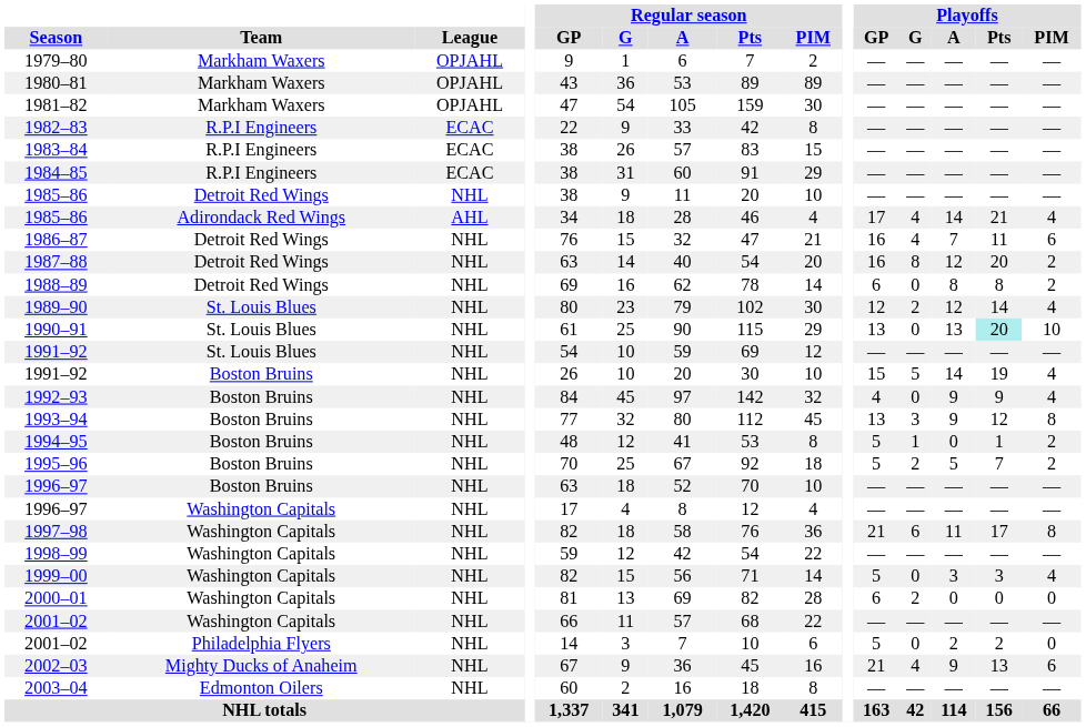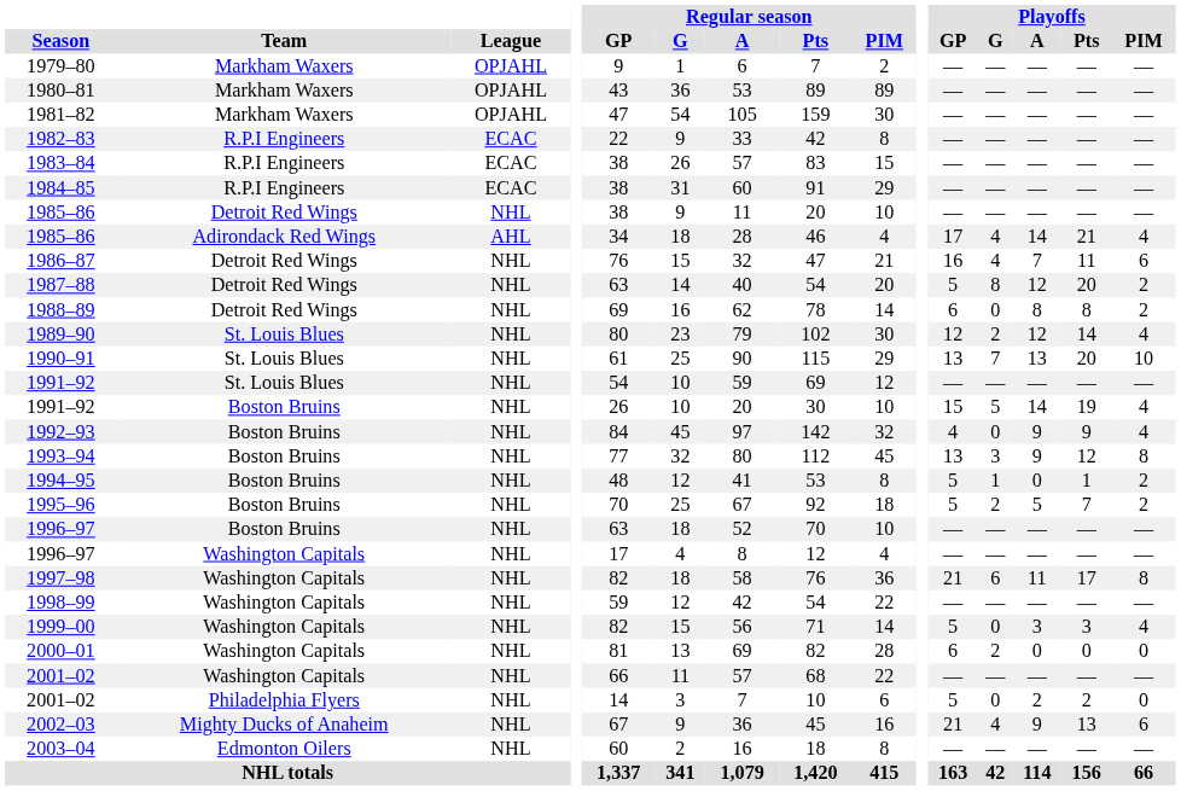 <table border="0" cellpadding="1" cellspacing="0" style="text-align:center; width:60em">
 <tr bgcolor="#e0e0e0">
 <th colspan="3" bgcolor="#ffffff"> </th>
 <th rowspan="99" bgcolor="#ffffff"> </th>
 <th colspan="5"><a href='#'>Regular season</a></th>
 <th rowspan="99" bgcolor="#ffffff"> </th>
 <th colspan="5"><a href='#'>Playoffs</a></th>
 </tr>
 <tr bgcolor="#e0e0e0">
 <th><a href='#'>Season</a></th>
 <th>Team</th>
 <th>League</th>
 <th>GP</th>
 <th><a href='#'>G</a></th>
 <th><a href='#'>A</a></th>
 <th><a href='#'>Pts</a></th>
 <th><a href='#'>PIM</a></th>
 <th>GP</th>
 <th>G</th>
 <th>A</th>
 <th>Pts</th>
 <th>PIM</th>
 </tr>
 <tr>
 <td>1979–80</td>
 <td><a href='#'>Markham Waxers</a></td>
 <td><a href='#'>OPJAHL</a></td>
 <td>9</td>
 <td>1</td>
 <td>6</td>
 <td>7</td>
 <td>2</td>
 <td>—</td>
 <td>—</td>
 <td>—</td>
 <td>—</td>
 <td>—</td>
 </tr>
 <tr bgcolor="#f0f0f0">
 <td>1980–81</td>
 <td>Markham Waxers</td>
 <td>OPJAHL</td>
 <td>43</td>
 <td>36</td>
 <td>53</td>
 <td>89</td>
 <td>89</td>
 <td>—</td>
 <td>—</td>
 <td>—</td>
 <td>—</td>
 <td>—</td>
 </tr>
 <tr>
 <td>1981–82</td>
 <td>Markham Waxers</td>
 <td>OPJAHL</td>
 <td>47</td>
 <td>54</td>
 <td>105</td>
 <td>159</td>
 <td>30</td>
 <td>—</td>
 <td>—</td>
 <td>—</td>
 <td>—</td>
 <td>—</td>
 </tr>
 <tr bgcolor="#f0f0f0">
 <td><a href='#'>1982–83</a></td>
 <td><a href='#'>R.P.I Engineers</a></td>
 <td><a href='#'>ECAC</a></td>
 <td>22</td>
 <td>9</td>
 <td>33</td>
 <td>42</td>
 <td>8</td>
 <td>—</td>
 <td>—</td>
 <td>—</td>
 <td>—</td>
 <td>—</td>
 </tr>
 <tr>
 <td><a href='#'>1983–84</a></td>
 <td>R.P.I Engineers</td>
 <td>ECAC</td>
 <td>38</td>
 <td>26</td>
 <td>57</td>
 <td>83</td>
 <td>15</td>
 <td>—</td>
 <td>—</td>
 <td>—</td>
 <td>—</td>
 <td>—</td>
 </tr>
 <tr bgcolor="#f0f0f0">
 <td><a href='#'>1984–85</a></td>
 <td>R.P.I Engineers</td>
 <td>ECAC</td>
 <td>38</td>
 <td>31</td>
 <td>60</td>
 <td>91</td>
 <td>29</td>
 <td>—</td>
 <td>—</td>
 <td>—</td>
 <td>—</td>
 <td>—</td>
 </tr>
 <tr>
 <td><a href='#'>1985–86</a></td>
 <td><a href='#'>Detroit Red Wings</a></td>
 <td><a href='#'>NHL</a></td>
 <td>38</td>
 <td>9</td>
 <td>11</td>
 <td>20</td>
 <td>10</td>
 <td>—</td>
 <td>—</td>
 <td>—</td>
 <td>—</td>
 <td>—</td>
 </tr>
 <tr bgcolor="#f0f0f0">
 <td><a href='#'>1985–86</a></td>
 <td><a href='#'>Adirondack Red Wings</a></td>
 <td><a href='#'>AHL</a></td>
 <td>34</td>
 <td>18</td>
 <td>28</td>
 <td>46</td>
 <td>4</td>
 <td>17</td>
 <td>4</td>
 <td>14</td>
 <td>21</td>
 <td>4</td>
 </tr>
 <tr>
 <td><a href='#'>1986–87</a></td>
 <td>Detroit Red Wings</td>
 <td>NHL</td>
 <td>76</td>
 <td>15</td>
 <td>32</td>
 <td>47</td>
 <td>21</td>
 <td>16</td>
 <td>4</td>
 <td>7</td>
 <td>11</td>
 <td>6</td>
 </tr>
 <tr bgcolor="#f0f0f0">
 <td><a href='#'>1987–88</a></td>
 <td>Detroit Red Wings</td>
 <td>NHL</td>
 <td>63</td>
 <td>14</td>
 <td>40</td>
 <td>54</td>
 <td>20</td>
-<td>16</td>
+<td>5</td>
 <td>8</td>
 <td>12</td>
 <td>20</td>
 <td>2</td>
 </tr>
 <tr>
 <td><a href='#'>1988–89</a></td>
 <td>Detroit Red Wings</td>
 <td>NHL</td>
 <td>69</td>
 <td>16</td>
 <td>62</td>
 <td>78</td>
 <td>14</td>
 <td>6</td>
 <td>0</td>
 <td>8</td>
 <td>8</td>
 <td>2</td>
 </tr>
 <tr bgcolor="#f0f0f0">
 <td><a href='#'>1989–90</a></td>
 <td><a href='#'>St. Louis Blues</a></td>
 <td>NHL</td>
 <td>80</td>
 <td>23</td>
 <td>79</td>
 <td>102</td>
 <td>30</td>
 <td>12</td>
 <td>2</td>
 <td>12</td>
 <td>14</td>
 <td>4</td>
 </tr>
 <tr>
 <td><a href='#'>1990–91</a></td>
 <td>St. Louis Blues</td>
 <td>NHL</td>
 <td>61</td>
 <td>25</td>
 <td>90</td>
 <td>115</td>
 <td>29</td>
 <td>13</td>
-<td>0</td>
+<td>7</td>
 <td>13</td>
-<td style="background: paleturquoise;">20</td>
+<td>20</td>
 <td>10</td>
 </tr>
 <tr bgcolor="#f0f0f0">
 <td><a href='#'>1991–92</a></td>
 <td>St. Louis Blues</td>
 <td>NHL</td>
 <td>54</td>
 <td>10</td>
 <td>59</td>
 <td>69</td>
 <td>12</td>
 <td>—</td>
 <td>—</td>
 <td>—</td>
 <td>—</td>
 <td>—</td>
 </tr>
 <tr>
 <td>1991–92</td>
 <td><a href='#'>Boston Bruins</a></td>
 <td>NHL</td>
 <td>26</td>
 <td>10</td>
 <td>20</td>
 <td>30</td>
 <td>10</td>
 <td>15</td>
 <td>5</td>
 <td>14</td>
 <td>19</td>
 <td>4</td>
 </tr>
 <tr bgcolor="#f0f0f0">
 <td><a href='#'>1992–93</a></td>
 <td>Boston Bruins</td>
 <td>NHL</td>
 <td>84</td>
 <td>45</td>
 <td>97</td>
 <td>142</td>
 <td>32</td>
 <td>4</td>
 <td>0</td>
 <td>9</td>
 <td>9</td>
 <td>4</td>
 </tr>
 <tr>
 <td><a href='#'>1993–94</a></td>
 <td>Boston Bruins</td>
 <td>NHL</td>
 <td>77</td>
 <td>32</td>
 <td>80</td>
 <td>112</td>
 <td>45</td>
 <td>13</td>
 <td>3</td>
 <td>9</td>
 <td>12</td>
 <td>8</td>
 </tr>
 <tr bgcolor="#f0f0f0">
 <td><a href='#'>1994–95</a></td>
 <td>Boston Bruins</td>
 <td>NHL</td>
 <td>48</td>
 <td>12</td>
 <td>41</td>
 <td>53</td>
 <td>8</td>
 <td>5</td>
 <td>1</td>
 <td>0</td>
 <td>1</td>
 <td>2</td>
 </tr>
 <tr>
 <td><a href='#'>1995–96</a></td>
 <td>Boston Bruins</td>
 <td>NHL</td>
 <td>70</td>
 <td>25</td>
 <td>67</td>
 <td>92</td>
 <td>18</td>
 <td>5</td>
 <td>2</td>
 <td>5</td>
 <td>7</td>
 <td>2</td>
 </tr>
 <tr bgcolor="#f0f0f0">
 <td><a href='#'>1996–97</a></td>
 <td>Boston Bruins</td>
 <td>NHL</td>
 <td>63</td>
 <td>18</td>
 <td>52</td>
 <td>70</td>
 <td>10</td>
 <td>—</td>
 <td>—</td>
 <td>—</td>
 <td>—</td>
 <td>—</td>
 </tr>
 <tr>
 <td>1996–97</td>
 <td><a href='#'>Washington Capitals</a></td>
 <td>NHL</td>
 <td>17</td>
 <td>4</td>
 <td>8</td>
 <td>12</td>
 <td>4</td>
 <td>—</td>
 <td>—</td>
 <td>—</td>
 <td>—</td>
 <td>—</td>
 </tr>
 <tr bgcolor="#f0f0f0">
 <td><a href='#'>1997–98</a></td>
 <td>Washington Capitals</td>
 <td>NHL</td>
 <td>82</td>
 <td>18</td>
 <td>58</td>
 <td>76</td>
 <td>36</td>
 <td>21</td>
 <td>6</td>
 <td>11</td>
 <td>17</td>
 <td>8</td>
 </tr>
 <tr>
 <td><a href='#'>1998–99</a></td>
 <td>Washington Capitals</td>
 <td>NHL</td>
 <td>59</td>
 <td>12</td>
 <td>42</td>
 <td>54</td>
 <td>22</td>
 <td>—</td>
 <td>—</td>
 <td>—</td>
 <td>—</td>
 <td>—</td>
 </tr>
 <tr bgcolor="#f0f0f0">
 <td><a href='#'>1999–00</a></td>
 <td>Washington Capitals</td>
 <td>NHL</td>
 <td>82</td>
 <td>15</td>
 <td>56</td>
 <td>71</td>
 <td>14</td>
 <td>5</td>
 <td>0</td>
 <td>3</td>
 <td>3</td>
 <td>4</td>
 </tr>
 <tr>
 <td><a href='#'>2000–01</a></td>
 <td>Washington Capitals</td>
 <td>NHL</td>
 <td>81</td>
 <td>13</td>
 <td>69</td>
 <td>82</td>
 <td>28</td>
 <td>6</td>
 <td>2</td>
 <td>0</td>
 <td>0</td>
 <td>0</td>
 </tr>
 <tr bgcolor="#f0f0f0">
 <td><a href='#'>2001–02</a></td>
 <td>Washington Capitals</td>
 <td>NHL</td>
 <td>66</td>
 <td>11</td>
 <td>57</td>
 <td>68</td>
 <td>22</td>
 <td>—</td>
 <td>—</td>
 <td>—</td>
 <td>—</td>
 <td>—</td>
 </tr>
 <tr>
 <td>2001–02</td>
 <td><a href='#'>Philadelphia Flyers</a></td>
 <td>NHL</td>
 <td>14</td>
 <td>3</td>
 <td>7</td>
 <td>10</td>
 <td>6</td>
 <td>5</td>
 <td>0</td>
 <td>2</td>
 <td>2</td>
 <td>0</td>
 </tr>
 <tr bgcolor="#f0f0f0">
 <td><a href='#'>2002–03</a></td>
 <td><a href='#'>Mighty Ducks of Anaheim</a></td>
 <td>NHL</td>
 <td>67</td>
 <td>9</td>
 <td>36</td>
 <td>45</td>
 <td>16</td>
 <td>21</td>
 <td>4</td>
 <td>9</td>
 <td>13</td>
 <td>6</td>
 </tr>
 <tr>
 <td><a href='#'>2003–04</a></td>
 <td><a href='#'>Edmonton Oilers</a></td>
 <td>NHL</td>
 <td>60</td>
 <td>2</td>
 <td>16</td>
 <td>18</td>
 <td>8</td>
 <td>—</td>
 <td>—</td>
 <td>—</td>
 <td>—</td>
 <td>—</td>
 </tr>
 <tr bgcolor="#e0e0e0">
 <th colspan="3">NHL totals</th>
 <th>1,337</th>
 <th>341</th>
 <th>1,079</th>
 <th>1,420</th>
 <th>415</th>
 <th>163</th>
 <th>42</th>
 <th>114</th>
 <th>156</th>
 <th>66</th>
 </tr>
 </table>
